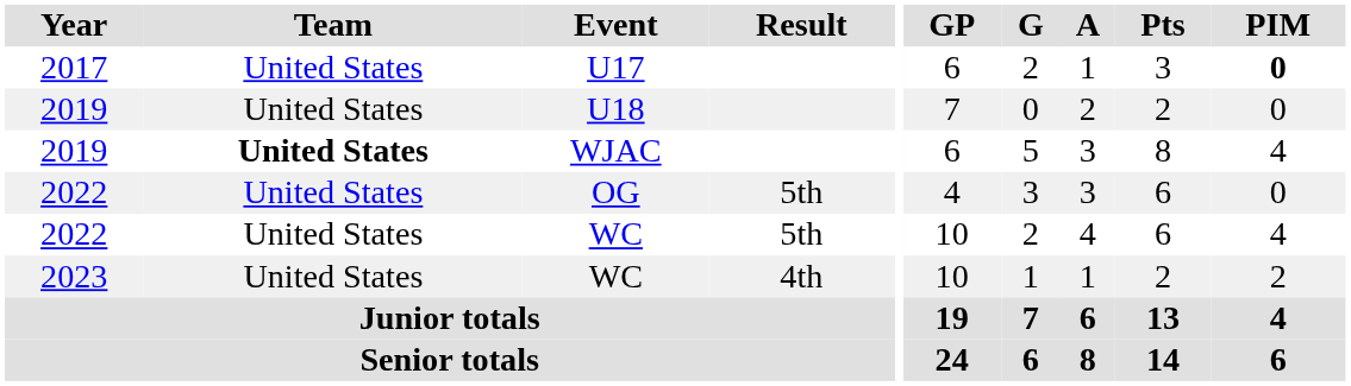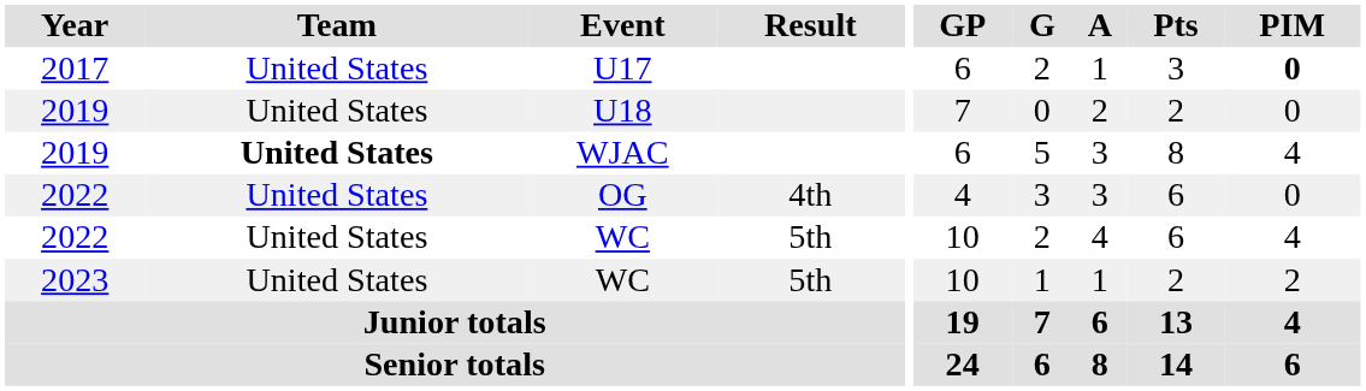 <table border="0" cellpadding="1" cellspacing="0" ID="Table3" style="text-align:center; width:40em;">
 <tr bgcolor="#e0e0e0">
 <th>Year</th>
 <th>Team</th>
 <th>Event</th>
 <th>Result</th>
 <th rowspan="98" bgcolor="#ffffff"></th>
 <th>GP</th>
 <th>G</th>
 <th>A</th>
 <th>Pts</th>
 <th>PIM</th>
 </tr>
 <tr>
 <td><a href='#'>2017</a></td>
 <td><a href='#'>United States</a></td>
 <td><a href='#'>U17</a></td>
 <td></td>
 <td>6</td>
 <td>2</td>
 <td>1</td>
 <td>3</td>
 <td><strong>0</strong></td>
 </tr>
 <tr bgcolor="#f0f0f0">
 <td><a href='#'>2019</a></td>
 <td>United States</td>
 <td><a href='#'>U18</a></td>
 <td></td>
 <td>7</td>
 <td>0</td>
 <td>2</td>
 <td>2</td>
 <td>0</td>
 </tr>
 <tr>
 <td><a href='#'>2019</a></td>
 <td><strong>United States</strong></td>
 <td><a href='#'>WJAC</a></td>
 <td></td>
 <td>6</td>
 <td>5</td>
 <td>3</td>
 <td>8</td>
 <td>4</td>
 </tr>
 <tr bgcolor="#f0f0f0">
 <td><a href='#'>2022</a></td>
 <td><a href='#'>United States</a></td>
 <td><a href='#'>OG</a></td>
-<td>5th</td>
+<td>4th</td>
 <td>4</td>
 <td>3</td>
 <td>3</td>
 <td>6</td>
 <td>0</td>
 </tr>
 <tr>
 <td><a href='#'>2022</a></td>
 <td>United States</td>
 <td><a href='#'>WC</a></td>
 <td>5th</td>
 <td>10</td>
 <td>2</td>
 <td>4</td>
 <td>6</td>
 <td>4</td>
 </tr>
 <tr bgcolor="#f0f0f0">
 <td><a href='#'>2023</a></td>
 <td>United States</td>
 <td>WC</td>
-<td>4th</td>
+<td>5th</td>
 <td>10</td>
 <td>1</td>
 <td>1</td>
 <td>2</td>
 <td>2</td>
 </tr>
 <tr bgcolor="#e0e0e0">
 <th colspan="4">Junior totals</th>
 <th>19</th>
 <th>7</th>
 <th>6</th>
 <th>13</th>
 <th>4</th>
 </tr>
 <tr bgcolor="#e0e0e0">
 <th colspan="4">Senior totals</th>
 <th>24</th>
 <th>6</th>
 <th>8</th>
 <th>14</th>
 <th>6</th>
 </tr>
 </table>
